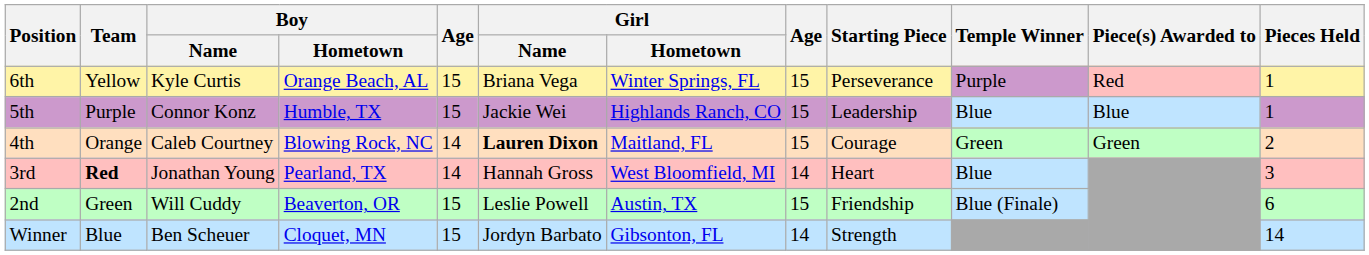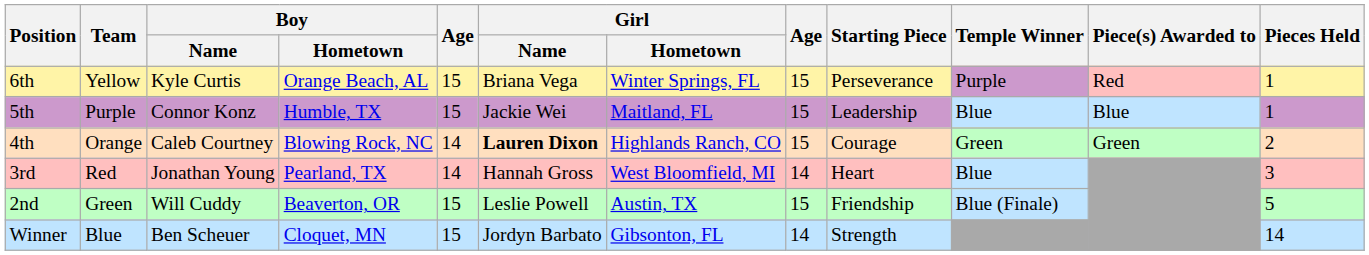 <table class="wikitable" style="margin:1em auto;">
 <tr>
 <th rowspan="2">Position</th>
 <th rowspan="2">Team</th>
 <th colspan="2">Boy</th>
 <th rowspan="2">Age</th>
 <th colspan="2">Girl</th>
 <th rowspan="2">Age</th>
 <th rowspan="2">Starting Piece</th>
 <th rowspan="2">Temple Winner</th>
 <th rowspan="2">Piece(s) Awarded to</th>
 <th rowspan="2">Pieces Held</th>
 </tr>
 <tr>
 <th>Name</th>
 <th>Hometown</th>
 <th>Name</th>
 <th>Hometown</th>
 </tr>
 <tr style="background:#FFF4A7">
 <td>6th</td>
 <td>Yellow</td>
 <td>Kyle Curtis</td>
 <td><a href='#'>Orange Beach, AL</a></td>
 <td>15</td>
 <td>Briana Vega</td>
 <td><a href='#'>Winter Springs, FL</a></td>
 <td>15</td>
 <td>Perseverance</td>
 <td style="background:#c9c;">Purple</td>
 <td style="background:#FFBFBF">Red</td>
 <td style="background:#FFF4A7">1</td>
 </tr>
 <tr style="background:#c9c;">
 <td>5th</td>
 <td>Purple</td>
 <td>Connor Konz</td>
 <td><a href='#'>Humble, TX</a></td>
 <td>15</td>
 <td>Jackie Wei</td>
-<td><a href='#'>Highlands Ranch, CO</a></td>
+<td><a href='#'>Maitland, FL</a></td>
 <td>15</td>
 <td>Leadership</td>
 <td style="background:#bfe4ff;">Blue</td>
 <td style="background:#bfe4ff;">Blue</td>
 <td style="background:#c9c">1</td>
 </tr>
 <tr style="background:#FFDFBF">
 <td>4th</td>
 <td>Orange</td>
 <td>Caleb Courtney</td>
 <td><a href='#'>Blowing Rock, NC</a></td>
 <td>14</td>
 <td><strong>Lauren Dixon</strong></td>
-<td><a href='#'>Maitland, FL</a></td>
+<td><a href='#'>Highlands Ranch, CO</a></td>
 <td>15</td>
 <td>Courage</td>
 <td style="background:#bfffc4;">Green</td>
 <td style="background:#bfffc4;">Green</td>
 <td style="background:#FFDFBF">2</td>
 </tr>
 <tr style="background:#FFBFBF">
 <td>3rd</td>
-<td><strong>Red</strong></td>
+<td>Red</td>
 <td>Jonathan Young</td>
 <td><a href='#'>Pearland, TX</a></td>
 <td>14</td>
 <td>Hannah Gross</td>
 <td><a href='#'>West Bloomfield, MI</a></td>
 <td>14</td>
 <td>Heart</td>
 <td style="background:#bfe4ff;">Blue</td>
 <td bgcolor="darkgray" rowspan=3></td>
 <td style="background:#FFBFBF">3</td>
 </tr>
 <tr style="background:#BFFFC4">
 <td>2nd</td>
 <td>Green</td>
 <td>Will Cuddy</td>
 <td><a href='#'>Beaverton, OR</a></td>
 <td>15</td>
 <td>Leslie Powell</td>
 <td><a href='#'>Austin, TX</a></td>
 <td>15</td>
 <td>Friendship</td>
 <td style="background:#bfe4ff;">Blue (Finale)</td>
-<td style="background:#BFFFC4">6</td>
+<td style="background:#BFFFC4">5</td>
 </tr>
 <tr style="background:#BFE4FF">
 <td>Winner</td>
 <td>Blue</td>
 <td>Ben Scheuer</td>
 <td><a href='#'>Cloquet, MN</a></td>
 <td>15</td>
 <td>Jordyn Barbato</td>
 <td><a href='#'>Gibsonton, FL</a></td>
 <td>14</td>
 <td>Strength</td>
 <td bgcolor="darkgray" rowspan=3></td>
 <td style="background:#BFE4FF">14</td>
 </tr>
 </table>
